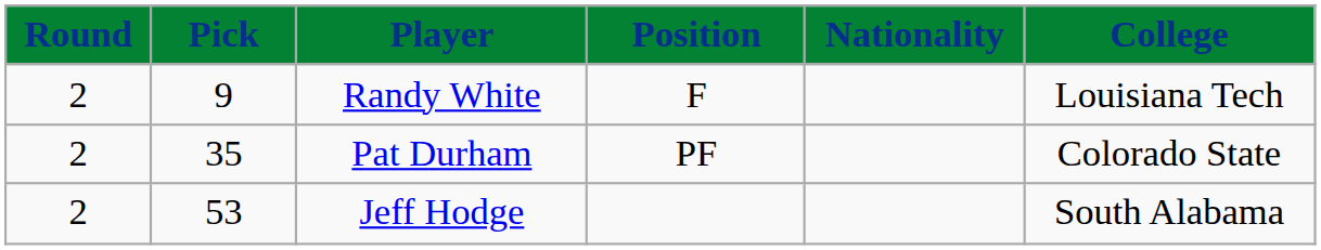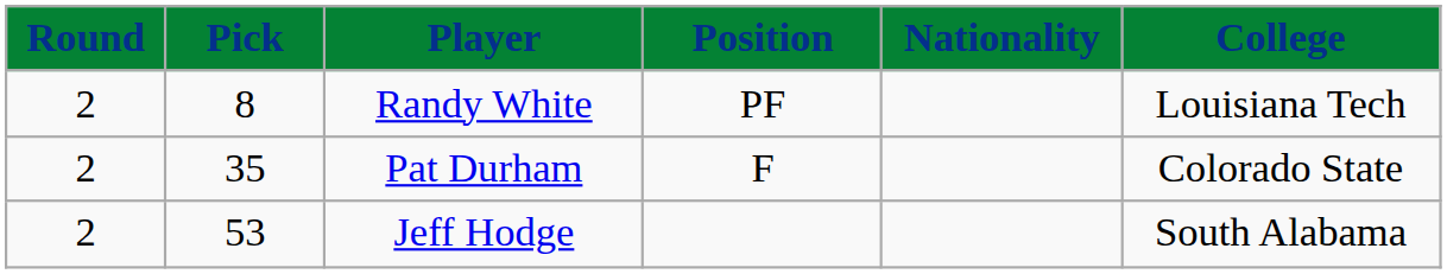 <table class="wikitable sortable sortable">
 <tr>
 <th style="background:#048234; color:#042F8C; width:10%;">Round</th>
 <th style="background:#048234; color:#042F8C; width:10%;">Pick</th>
 <th style="background:#048234; color:#042F8C; width:20%;">Player</th>
 <th style="background:#048234; color:#042F8C; width:15%;">Position</th>
 <th style="background:#048234; color:#042F8C; width:15%;">Nationality</th>
 <th style="background:#048234; color:#042F8C; width:20%;">College</th>
 </tr>
 <tr style="text-align: center">
 <td>2</td>
-<td>9</td>
+<td>8</td>
 <td><a href='#'>Randy White</a></td>
-<td>F</td>
+<td>PF</td>
 <td></td>
 <td>Louisiana Tech</td>
 </tr>
 <tr style="text-align: center">
 <td>2</td>
 <td>35</td>
 <td><a href='#'>Pat Durham</a></td>
-<td>PF</td>
+<td>F</td>
 <td></td>
 <td>Colorado State</td>
 </tr>
 <tr style="text-align: center">
 <td>2</td>
 <td>53</td>
 <td><a href='#'>Jeff Hodge</a></td>
 <td></td>
 <td></td>
 <td>South Alabama</td>
 </tr>
 </table>
